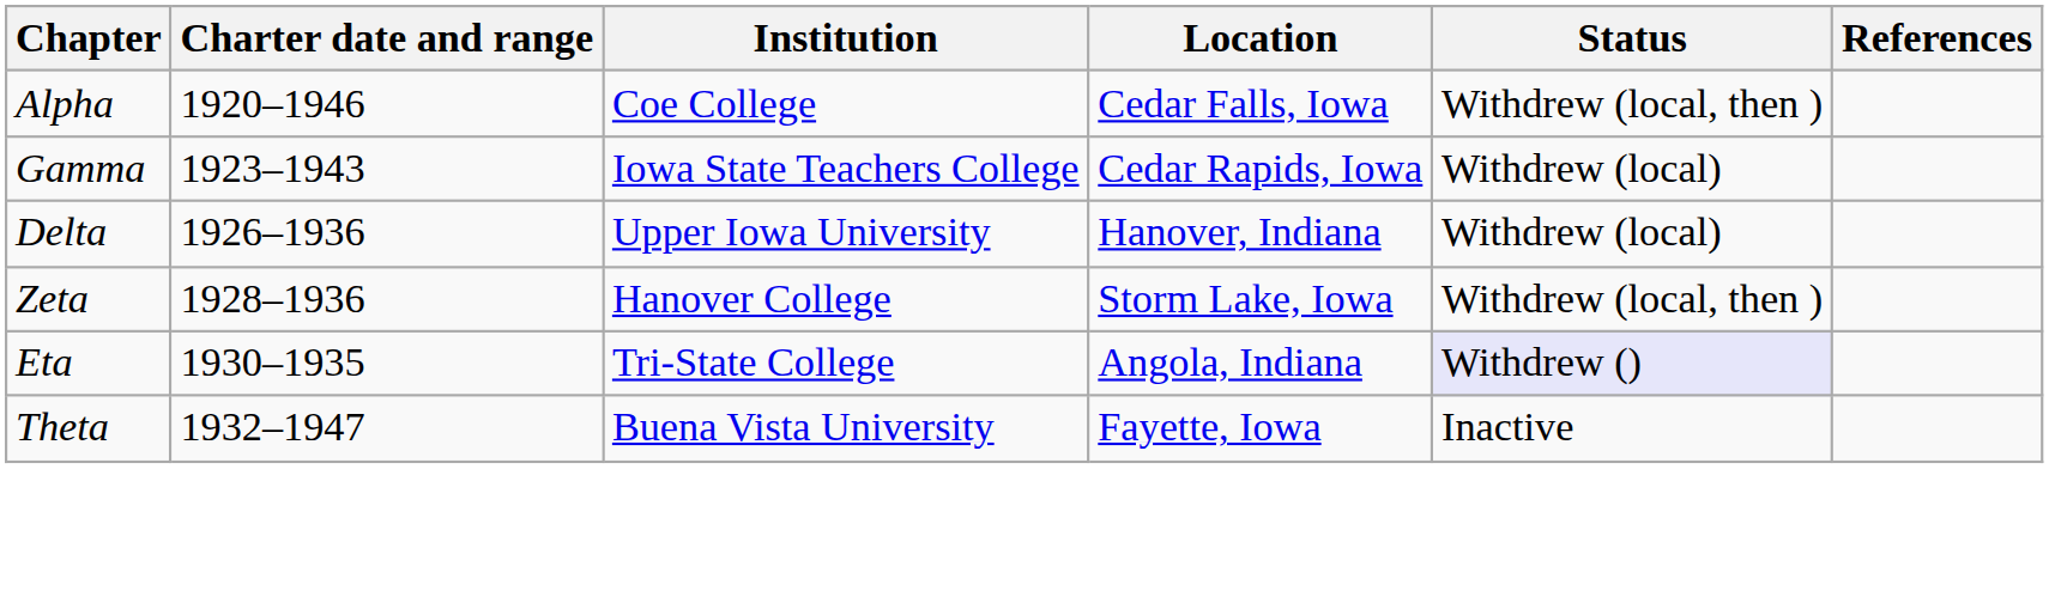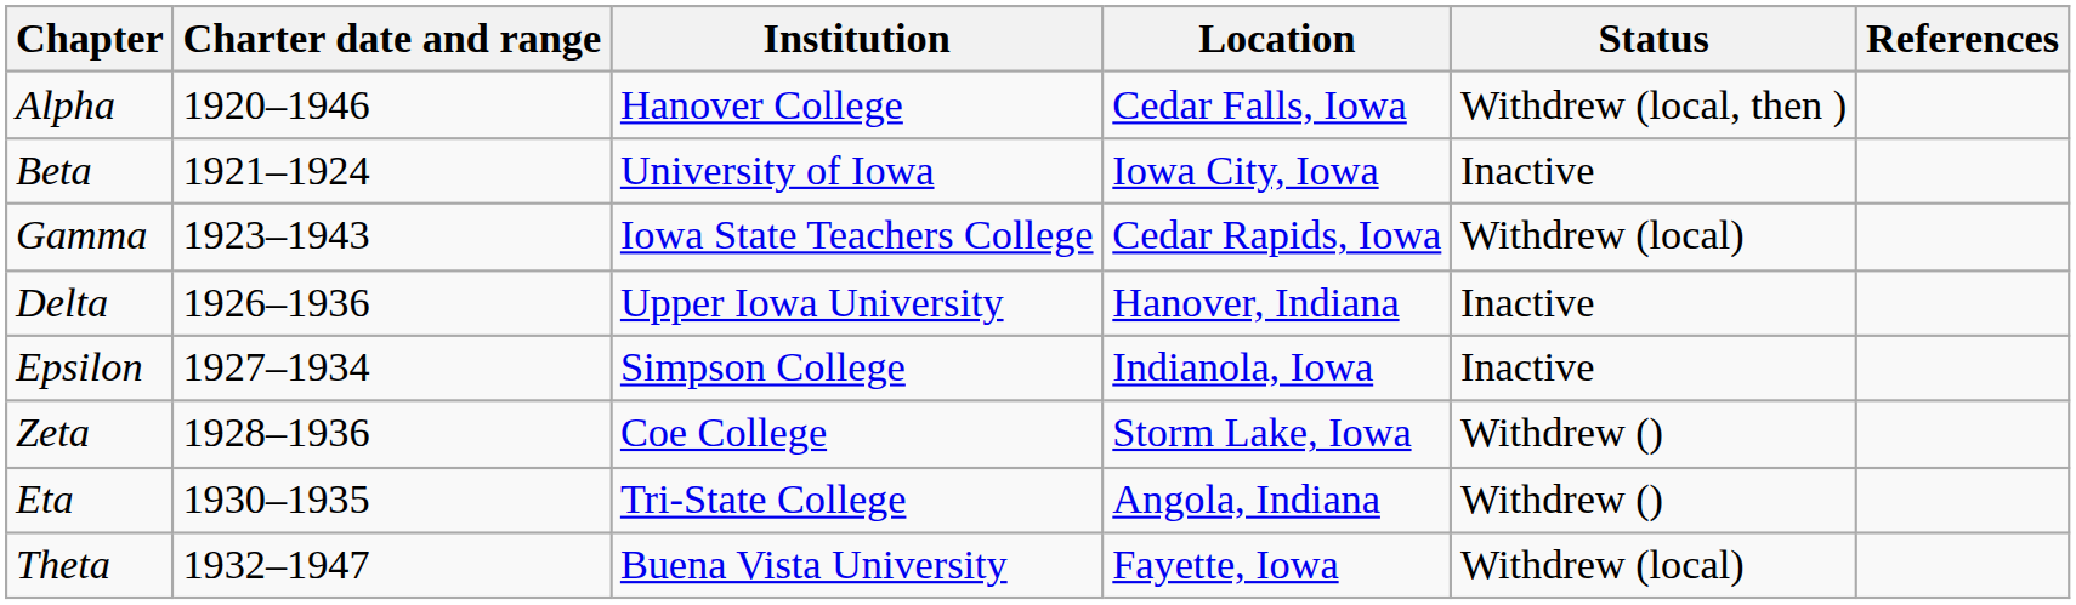 <table class="wikitable sortable">
 <tr>
 <th>Chapter</th>
 <th>Charter date and range</th>
 <th>Institution</th>
 <th>Location</th>
 <th>Status</th>
 <th>References</th>
 </tr>
 <tr>
 <td><em>Alpha</em></td>
 <td>1920–1946</td>
-<td><a href='#'>Coe College</a></td>
+<td><a href='#'>Hanover College</a></td>
 <td><a href='#'>Cedar Falls, Iowa</a></td>
 <td>Withdrew (local, then <strong></strong>)</td>
+<td></td>
+</tr>
+<tr>
+<td><em>Beta</em></td>
+<td>1921–1924</td>
+<td><a href='#'>University of Iowa</a></td>
+<td><a href='#'>Iowa City, Iowa</a></td>
+<td>Inactive</td>
 <td></td>
 </tr>
 <tr>
 <td><em>Gamma</em></td>
 <td>1923–1943</td>
 <td><a href='#'>Iowa State Teachers College</a></td>
 <td><a href='#'>Cedar Rapids, Iowa</a></td>
 <td>Withdrew (local)</td>
 <td></td>
 </tr>
 <tr>
 <td><em>Delta</em></td>
 <td>1926–1936</td>
 <td><a href='#'>Upper Iowa University</a></td>
 <td><a href='#'>Hanover, Indiana</a></td>
-<td>Withdrew (local)</td>
+<td>Inactive</td>
+<td></td>
+</tr>
+<tr>
+<td><em>Epsilon</em></td>
+<td>1927–1934</td>
+<td><a href='#'>Simpson College</a></td>
+<td><a href='#'>Indianola, Iowa</a></td>
+<td>Inactive</td>
 <td></td>
 </tr>
 <tr>
 <td><em>Zeta</em></td>
 <td>1928–1936</td>
-<td><a href='#'>Hanover College</a></td>
+<td><a href='#'>Coe College</a></td>
 <td><a href='#'>Storm Lake, Iowa</a></td>
-<td>Withdrew (local, then <strong></strong>)</td>
+<td>Withdrew (<strong></strong>)</td>
 <td></td>
 </tr>
 <tr>
 <td><em>Eta</em></td>
 <td>1930–1935</td>
 <td><a href='#'>Tri-State College</a></td>
 <td><a href='#'>Angola, Indiana</a></td>
-<td style="background: lavender;">Withdrew (<strong></strong>)</td>
+<td>Withdrew (<strong></strong>)</td>
 <td></td>
 </tr>
 <tr>
 <td><em>Theta</em></td>
 <td>1932–1947</td>
 <td><a href='#'>Buena Vista University</a></td>
 <td><a href='#'>Fayette, Iowa</a></td>
-<td>Inactive</td>
+<td>Withdrew (local)</td>
 <td></td>
 </tr>
 </table>
